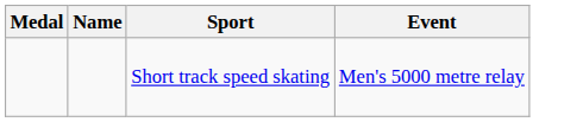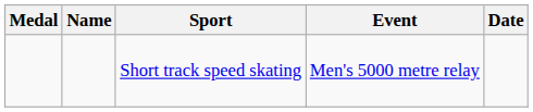 <table class="wikitable sortable" style="font-size: 95%;">
 <tr>
 <th>Medal</th>
 <th>Name</th>
 <th>Sport</th>
 <th>Event</th>
+<th>Date</th>
 </tr>
 <tr>
 <td></td>
 <td><br><br><br></td>
 <td><a href='#'>Short track speed skating</a></td>
 <td><a href='#'>Men's 5000 metre relay</a></td>
+<td></td>
 </tr>
 </table>
